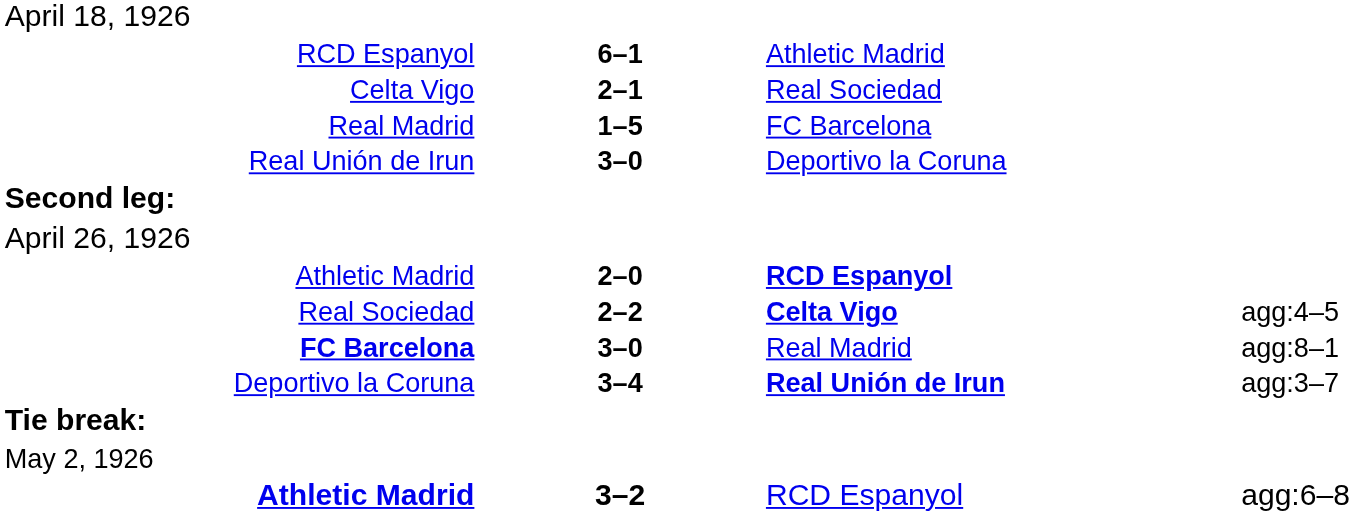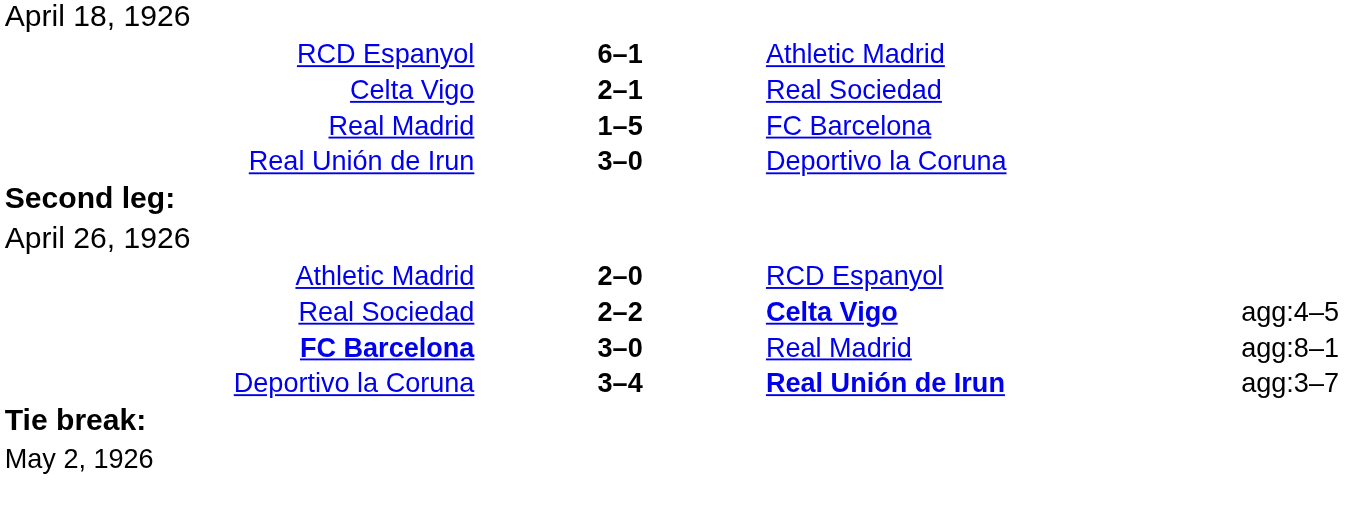 <table width=100% cellspacing=1>
 <tr>
 <th width=20%></th>
 <th width=12%></th>
 <th width=20%></th>
 <th></th>
 </tr>
 <tr>
 <td>April 18, 1926</td>
 </tr>
 <tr style=font-size:90%>
 <td align=right><a href='#'>RCD Espanyol</a></td>
 <td align=center><strong>6–1</strong></td>
 <td align=left><a href='#'>Athletic Madrid</a></td>
 </tr>
 <tr style=font-size:90%>
 <td align=right><a href='#'>Celta Vigo</a></td>
 <td align=center><strong>2–1</strong></td>
 <td align=left><a href='#'>Real Sociedad</a></td>
 </tr>
 <tr style=font-size:90%>
 <td align=right><a href='#'>Real Madrid</a></td>
 <td align=center><strong>1–5</strong></td>
 <td align=left><a href='#'>FC Barcelona</a></td>
 </tr>
 <tr style=font-size:90%>
 <td align=right><a href='#'>Real Unión de Irun</a></td>
 <td align=center><strong>3–0</strong></td>
 <td align=left><a href='#'>Deportivo la Coruna</a></td>
 </tr>
 <tr>
 <td><strong>Second leg:</strong></td>
 </tr>
 <tr>
 <td>April 26, 1926</td>
 </tr>
 <tr style=font-size:90%>
 <td align=right><a href='#'>Athletic Madrid</a></td>
 <td align=center><strong>2–0</strong></td>
-<td align=left><strong><a href='#'>RCD Espanyol</a></strong></td>
+<td align=left><a href='#'>RCD Espanyol</a></td>
 </tr>
 <tr style=font-size:90%>
 <td align=right><a href='#'>Real Sociedad</a></td>
 <td align=center><strong>2–2</strong></td>
 <td align=left><strong><a href='#'>Celta Vigo</a></strong></td>
 <td>agg:4–5</td>
 </tr>
 <tr style=font-size:90%>
 <td align=right><strong><a href='#'>FC Barcelona</a></strong></td>
 <td align=center><strong>3–0</strong></td>
 <td align=left><a href='#'>Real Madrid</a></td>
 <td>agg:8–1</td>
 </tr>
 <tr style=font-size:90%>
 <td align=right><a href='#'>Deportivo la Coruna</a></td>
 <td align=center><strong>3–4</strong></td>
 <td align=left><strong><a href='#'>Real Unión de Irun</a></strong></td>
 <td>agg:3–7</td>
 </tr>
 <tr>
 <td><strong>Tie break:</strong></td>
 </tr>
 <tr style=font-size:90%>
 <td>May 2, 1926</td>
 </tr>
-<tr>
-<td align=right><strong><a href='#'>Athletic Madrid</a></strong></td>
-<td align=center><strong>3–2</strong></td>
-<td align=left><a href='#'>RCD Espanyol</a></td>
-<td>agg:6–8</td>
-</tr>
 </table>
